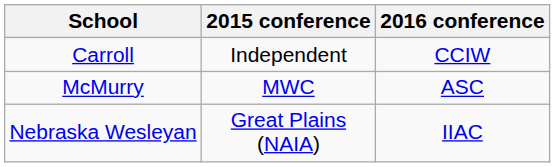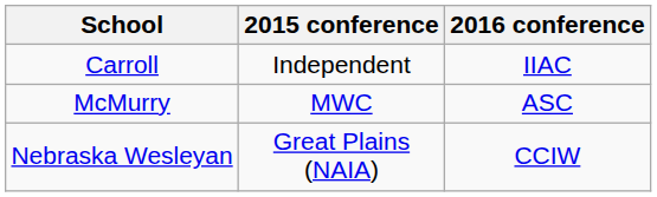 <table class="wikitable sortable">
 <tr>
 <th>School</th>
 <th>2015 conference</th>
 <th>2016 conference</th>
 </tr>
 <tr style="text-align:center;">
 <td><a href='#'>Carroll</a></td>
 <td>Independent</td>
-<td><a href='#'>CCIW</a></td>
+<td><a href='#'>IIAC</a></td>
 </tr>
 <tr style="text-align:center;">
 <td><a href='#'>McMurry</a></td>
 <td><a href='#'>MWC</a></td>
 <td><a href='#'>ASC</a></td>
 </tr>
 <tr style="text-align:center;">
 <td><a href='#'>Nebraska Wesleyan</a></td>
 <td><a href='#'>Great Plains</a><br>(<a href='#'>NAIA</a>)</td>
-<td><a href='#'>IIAC</a></td>
+<td><a href='#'>CCIW</a></td>
 </tr>
 </table>
